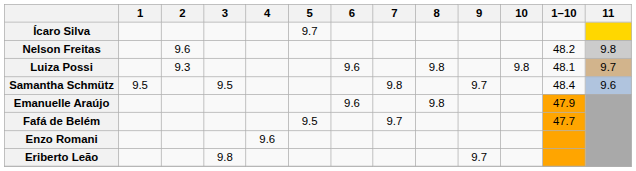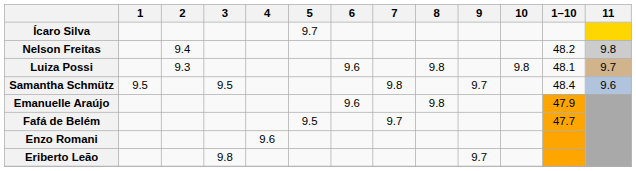 <table class="wikitable sortable"  style="margin:auto; text-align:center; white-space:nowrap; width:100%;">
 <tr>
 <th scope="col" width="95"></th>
 <th scope="col" width="50">1</th>
 <th scope="col" width="50">2</th>
 <th scope="col" width="50">3</th>
 <th scope="col" width="50">4</th>
 <th scope="col" width="50">5</th>
 <th scope="col" width="50">6</th>
 <th scope="col" width="50">7</th>
 <th scope="col" width="50">8</th>
 <th scope="col" width="50">9</th>
 <th scope="col" width="50">10</th>
 <th scope="col" width="50">1–10</th>
 <th scope="col" width="55">11</th>
 </tr>
 <tr>
 <th scope="row">Ícaro Silva</th>
 <td></td>
 <td></td>
 <td><em></em></td>
 <td></td>
 <td>9.7</td>
 <td></td>
 <td></td>
 <td></td>
 <td></td>
 <td></td>
 <td></td>
 <td bgcolor="FFD700"></td>
 </tr>
 <tr>
 <th scope="row">Nelson Freitas</th>
 <td></td>
-<td>9.6</td>
+<td>9.4</td>
 <td></td>
 <td><em></em></td>
 <td></td>
 <td></td>
 <td></td>
 <td></td>
 <td></td>
 <td><em></em></td>
 <td>48.2</td>
 <td bgcolor="CCCCCC">9.8</td>
 </tr>
 <tr>
 <th scope="row">Luiza Possi</th>
 <td></td>
 <td>9.3</td>
 <td></td>
 <td></td>
 <td></td>
 <td>9.6</td>
 <td></td>
 <td>9.8</td>
 <td></td>
 <td>9.8</td>
 <td>48.1</td>
 <td bgcolor="D2B48C">9.7</td>
 </tr>
 <tr>
 <th scope="row">Samantha Schmütz</th>
 <td>9.5</td>
 <td></td>
 <td>9.5</td>
 <td></td>
 <td></td>
 <td></td>
 <td>9.8</td>
 <td></td>
 <td>9.7</td>
 <td></td>
 <td>48.4</td>
 <td bgcolor="B0C4DE">9.6</td>
 </tr>
 <tr>
 <th scope="row">Emanuelle Araújo</th>
 <td></td>
 <td></td>
 <td></td>
 <td><em></em></td>
 <td></td>
 <td>9.6</td>
 <td></td>
 <td>9.8</td>
 <td></td>
 <td><em></em></td>
 <td bgcolor="FFA500">47.9</td>
 <td bgcolor="A9A9A9" rowspan=4></td>
 </tr>
 <tr>
 <th scope="row">Fafá de Belém</th>
 <td><em></em></td>
 <td></td>
 <td></td>
 <td></td>
 <td>9.5</td>
 <td></td>
 <td>9.7</td>
 <td></td>
 <td><em></em></td>
 <td></td>
 <td bgcolor="FFA500">47.7</td>
 </tr>
 <tr>
 <th scope="row">Enzo Romani</th>
 <td></td>
 <td><em></em></td>
 <td></td>
 <td>9.6</td>
 <td></td>
 <td><em></em></td>
 <td></td>
 <td><em></em></td>
 <td></td>
 <td></td>
 <td bgcolor="FFA500"><em></em></td>
 </tr>
 <tr>
 <th scope="row">Eriberto Leão</th>
 <td><em></em></td>
 <td></td>
 <td>9.8</td>
 <td></td>
 <td><em></em></td>
 <td></td>
 <td><em></em></td>
 <td></td>
 <td>9.7</td>
 <td></td>
 <td bgcolor="FFA500"><em></em></td>
 </tr>
 <tr>
 </tr>
 </table>
